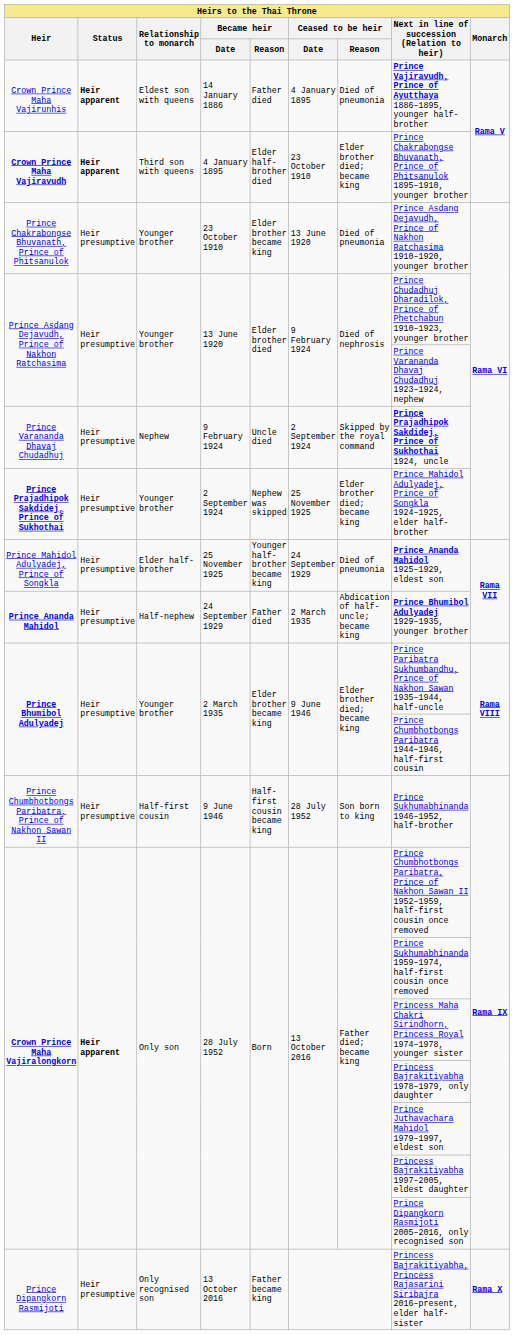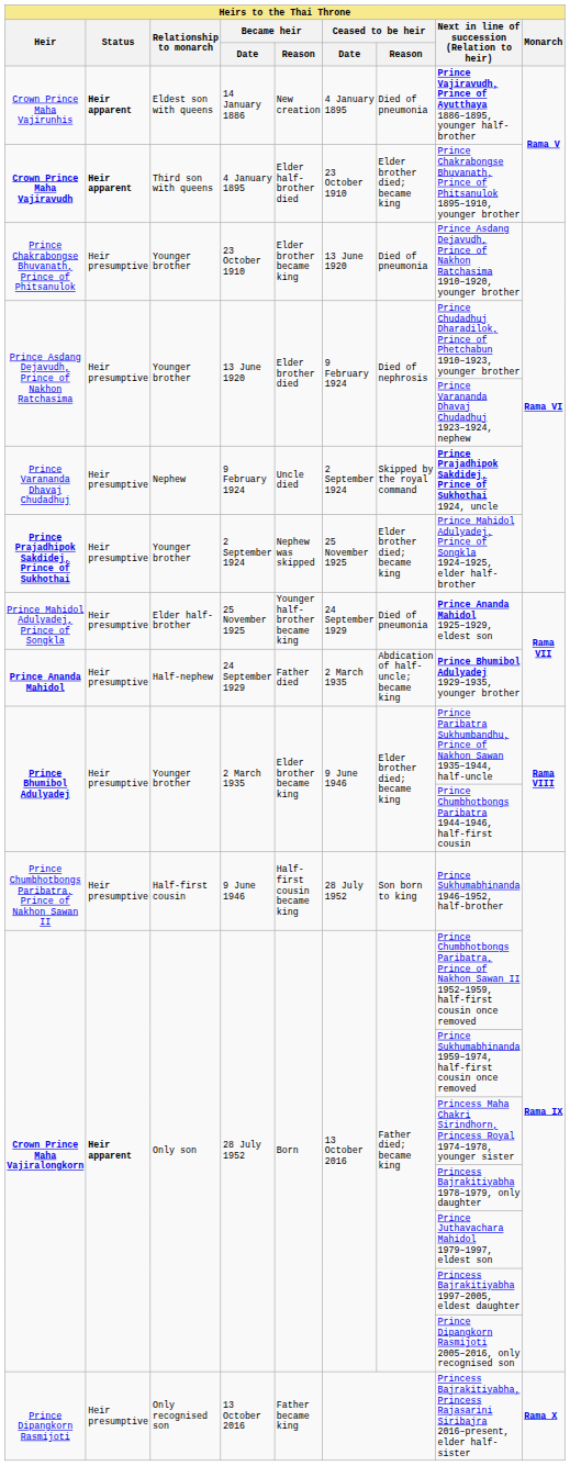 <table class="wikitable" width=100%>
 <tr>
 <th colspan="9" style="background: #F7E98E;">Heirs to the Thai Throne</th>
 </tr>
 <tr>
 <th rowspan="2">Heir</th>
 <th rowspan="2">Status</th>
 <th rowspan="2">Relationship to monarch</th>
 <th colspan="2">Became heir</th>
 <th colspan="2">Ceased to be heir</th>
 <th rowspan="2">Next in line of succession<br>(Relation to heir)</th>
 <th rowspan="2">Monarch</th>
 </tr>
 <tr>
 <th>Date</th>
 <th>Reason</th>
 <th>Date</th>
 <th>Reason</th>
 </tr>
 <tr>
 <td align="center"><br><a href='#'>Crown Prince Maha Vajirunhis</a></td>
 <td><strong>Heir apparent</strong></td>
 <td>Eldest son with queens</td>
 <td>14 January 1886</td>
-<td>Father died</td>
+<td>New creation</td>
 <td>4 January 1895</td>
 <td>Died of pneumonia</td>
 <td><strong><a href='#'>Prince Vajiravudh, Prince of Ayutthaya</a></strong><br>1886–1895, younger half-brother</td>
 <td align="center" rowspan="2"><strong><a href='#'>Rama V</a></strong></td>
 </tr>
 <tr>
 <td align="center"><br><strong><a href='#'>Crown Prince Maha Vajiravudh</a></strong></td>
 <td><strong>Heir apparent</strong></td>
 <td>Third son with queens</td>
 <td>4 January 1895</td>
 <td>Elder half-brother died</td>
 <td>23 October 1910</td>
 <td>Elder brother died; became king</td>
 <td><a href='#'>Prince Chakrabongse Bhuvanath, Prince of Phitsanulok</a><br>1895–1910, younger brother</td>
 </tr>
 <tr>
 <td align="center"><br><a href='#'>Prince Chakrabongse Bhuvanath, Prince of Phitsanulok</a></td>
 <td>Heir presumptive</td>
 <td>Younger brother</td>
 <td>23 October 1910</td>
 <td>Elder brother became king</td>
 <td>13 June 1920</td>
 <td>Died of pneumonia</td>
 <td><a href='#'>Prince Asdang Dejavudh, Prince of Nakhon Ratchasima</a><br>1910–1920, younger brother</td>
 <td align="center" rowspan="5"><strong><a href='#'>Rama VI</a></strong></td>
 </tr>
 <tr>
 <td align="center" rowspan="2"><br><a href='#'>Prince Asdang Dejavudh, Prince of Nakhon Ratchasima</a></td>
 <td rowspan="2">Heir presumptive</td>
 <td rowspan="2">Younger brother</td>
 <td rowspan="2">13 June 1920</td>
 <td rowspan="2">Elder brother died</td>
 <td rowspan="2">9 February 1924</td>
 <td rowspan="2">Died of nephrosis</td>
 <td><a href='#'>Prince Chudadhuj Dharadilok, Prince of Phetchabun</a><br>1910–1923, younger brother</td>
 </tr>
 <tr>
 <td><a href='#'>Prince Varananda Dhavaj Chudadhuj</a><br>1923–1924, nephew</td>
 </tr>
 <tr>
 <td align="center"><br><a href='#'>Prince Varananda Dhavaj Chudadhuj</a></td>
 <td>Heir presumptive</td>
 <td>Nephew</td>
 <td>9 February 1924</td>
 <td>Uncle died</td>
 <td>2 September 1924</td>
 <td>Skipped by the royal command</td>
 <td><strong><a href='#'>Prince Prajadhipok Sakdidej, Prince of Sukhothai</a></strong><br>1924, uncle</td>
 </tr>
 <tr>
 <td align="center"><br><strong><a href='#'>Prince Prajadhipok Sakdidej, Prince of Sukhothai</a></strong></td>
 <td>Heir presumptive</td>
 <td>Younger brother</td>
 <td>2 September 1924</td>
 <td>Nephew was skipped</td>
 <td>25 November 1925</td>
 <td>Elder brother died; became king</td>
 <td><a href='#'>Prince Mahidol Adulyadej, Prince of Songkla</a><br>1924–1925, elder half-brother</td>
 </tr>
 <tr>
 <td align="center"><br><a href='#'>Prince Mahidol Adulyadej, Prince of Songkla</a></td>
 <td>Heir presumptive</td>
 <td>Elder half-brother</td>
 <td>25 November 1925</td>
 <td>Younger half-brother became king</td>
 <td>24 September 1929</td>
 <td>Died of pneumonia</td>
 <td><strong><a href='#'>Prince Ananda Mahidol</a></strong><br>1925–1929, eldest son</td>
 <td align="center" rowspan="2"><strong><a href='#'>Rama VII</a></strong></td>
 </tr>
 <tr>
 <td align="center"><br><strong><a href='#'>Prince Ananda Mahidol</a></strong></td>
 <td>Heir presumptive</td>
 <td>Half-nephew</td>
 <td>24 September 1929</td>
 <td>Father died</td>
 <td>2 March 1935</td>
 <td>Abdication of half-uncle; became king</td>
 <td><strong><a href='#'>Prince Bhumibol Adulyadej</a></strong><br>1929–1935, younger brother</td>
 </tr>
 <tr>
 <td align="center" rowspan="2"><br><strong><a href='#'>Prince Bhumibol Adulyadej</a></strong></td>
 <td rowspan="2">Heir presumptive</td>
 <td rowspan="2">Younger brother</td>
 <td rowspan="2">2 March 1935</td>
 <td rowspan="2">Elder brother became king</td>
 <td rowspan="2">9 June 1946</td>
 <td rowspan="2">Elder brother died; became king</td>
 <td><a href='#'>Prince Paribatra Sukhumbandhu, Prince of Nakhon Sawan</a><br>1935–1944, half-uncle</td>
 <td align="center" rowspan="2"><strong><a href='#'>Rama VIII</a></strong></td>
 </tr>
 <tr>
 <td><a href='#'>Prince Chumbhotbongs Paribatra</a><br>1944–1946, half-first cousin</td>
 </tr>
 <tr>
 <td align="center"><br><a href='#'>Prince Chumbhotbongs Paribatra, Prince of Nakhon Sawan II</a></td>
 <td>Heir presumptive</td>
 <td>Half-first cousin</td>
 <td>9 June 1946</td>
 <td>Half-first cousin became king</td>
 <td>28 July 1952</td>
 <td>Son born to king</td>
 <td><a href='#'>Prince Sukhumabhinanda</a><br>1946–1952, half-brother</td>
 <td align="center" rowspan="8"><strong><a href='#'>Rama IX</a></strong></td>
 </tr>
 <tr>
 <td align="center" rowspan="7"><br><strong><a href='#'>Crown Prince Maha Vajiralongkorn</a></strong></td>
 <td rowspan="7"><strong>Heir apparent</strong></td>
 <td rowspan="7">Only son</td>
 <td rowspan="7">28 July 1952</td>
 <td rowspan="7">Born</td>
 <td rowspan="7">13 October 2016</td>
 <td rowspan="7">Father died; became king</td>
 <td><a href='#'>Prince Chumbhotbongs Paribatra, Prince of Nakhon Sawan II</a><br>1952–1959, half-first cousin once removed</td>
 </tr>
 <tr>
 <td><a href='#'>Prince Sukhumabhinanda</a><br>1959–1974, half-first cousin once removed</td>
 </tr>
 <tr>
 <td><a href='#'>Princess Maha Chakri Sirindhorn, Princess Royal</a><br>1974–1978, younger sister</td>
 </tr>
 <tr>
 <td><a href='#'>Princess Bajrakitiyabha</a><br>1978–1979, only daughter</td>
 </tr>
 <tr>
 <td><a href='#'>Prince Juthavachara Mahidol</a><br>1979–1997, eldest son</td>
 </tr>
 <tr>
 <td><a href='#'>Princess Bajrakitiyabha</a><br>1997–2005, eldest daughter</td>
 </tr>
 <tr>
 <td><a href='#'>Prince Dipangkorn Rasmijoti</a><br>2005–2016, only recognised son</td>
 </tr>
 <tr>
 <td align="center"><br><br><a href='#'>Prince Dipangkorn Rasmijoti</a></td>
 <td>Heir presumptive</td>
 <td>Only recognised son</td>
 <td>13 October 2016</td>
 <td>Father became king</td>
 <td colspan="2"></td>
 <td><a href='#'>Princess Bajrakitiyabha, Princess Rajasarini Siribajra</a><br>2016–present, elder half-sister</td>
 <td><strong><a href='#'>Rama X</a></strong></td>
 </tr>
 </table>
